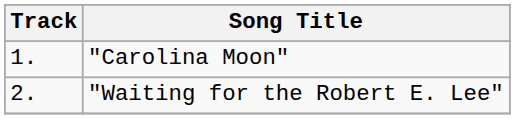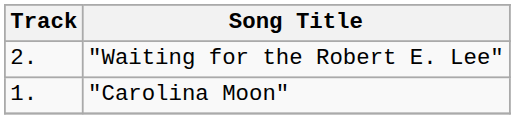 <table class="wikitable" style="font-size:95%;">
 <tr>
 <th>Track</th>
 <th>Song Title</th>
 </tr>
 <tr>
+<td>2.</td>
+<td>"Waiting for the Robert E. Lee"</td>
+</tr>
+<tr>
 <td>1.</td>
 <td>"Carolina Moon"</td>
 </tr>
 <tr>
-<td>2.</td>
-<td>"Waiting for the Robert E. Lee"</td>
-</tr>
-<tr>
 </tr>
 </table>
